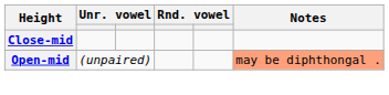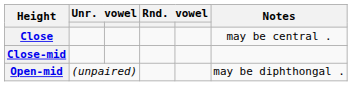 <table class="wikitable" style="text-align:center">
 <tr>
 <th rowspan="2">Height</th>
 <th colspan="2">Unr. vowel</th>
 <th colspan="2">Rnd. vowel</th>
 <th rowspan="2">Notes</th>
 </tr>
 <tr>
 <th></th>
 <th></th>
 <th></th>
 <th></th>
 </tr>
 <tr>
+<th><a href='#'>Close</a></th>
+<td></td>
+<td></td>
+<td></td>
+<td></td>
+<td> may be central .</td>
+</tr>
+<tr>
 <th><a href='#'>Close-mid</a></th>
 <td></td>
 <td></td>
 <td></td>
 <td></td>
 <td></td>
 </tr>
 <tr>
 <th><a href='#'>Open-mid</a></th>
 <td colspan="2"><em>(unpaired)</em></td>
 <td></td>
 <td></td>
-<td style="background: lightsalmon;"> may be diphthongal .</td>
+<td> may be diphthongal .</td>
 </tr>
 </table>
